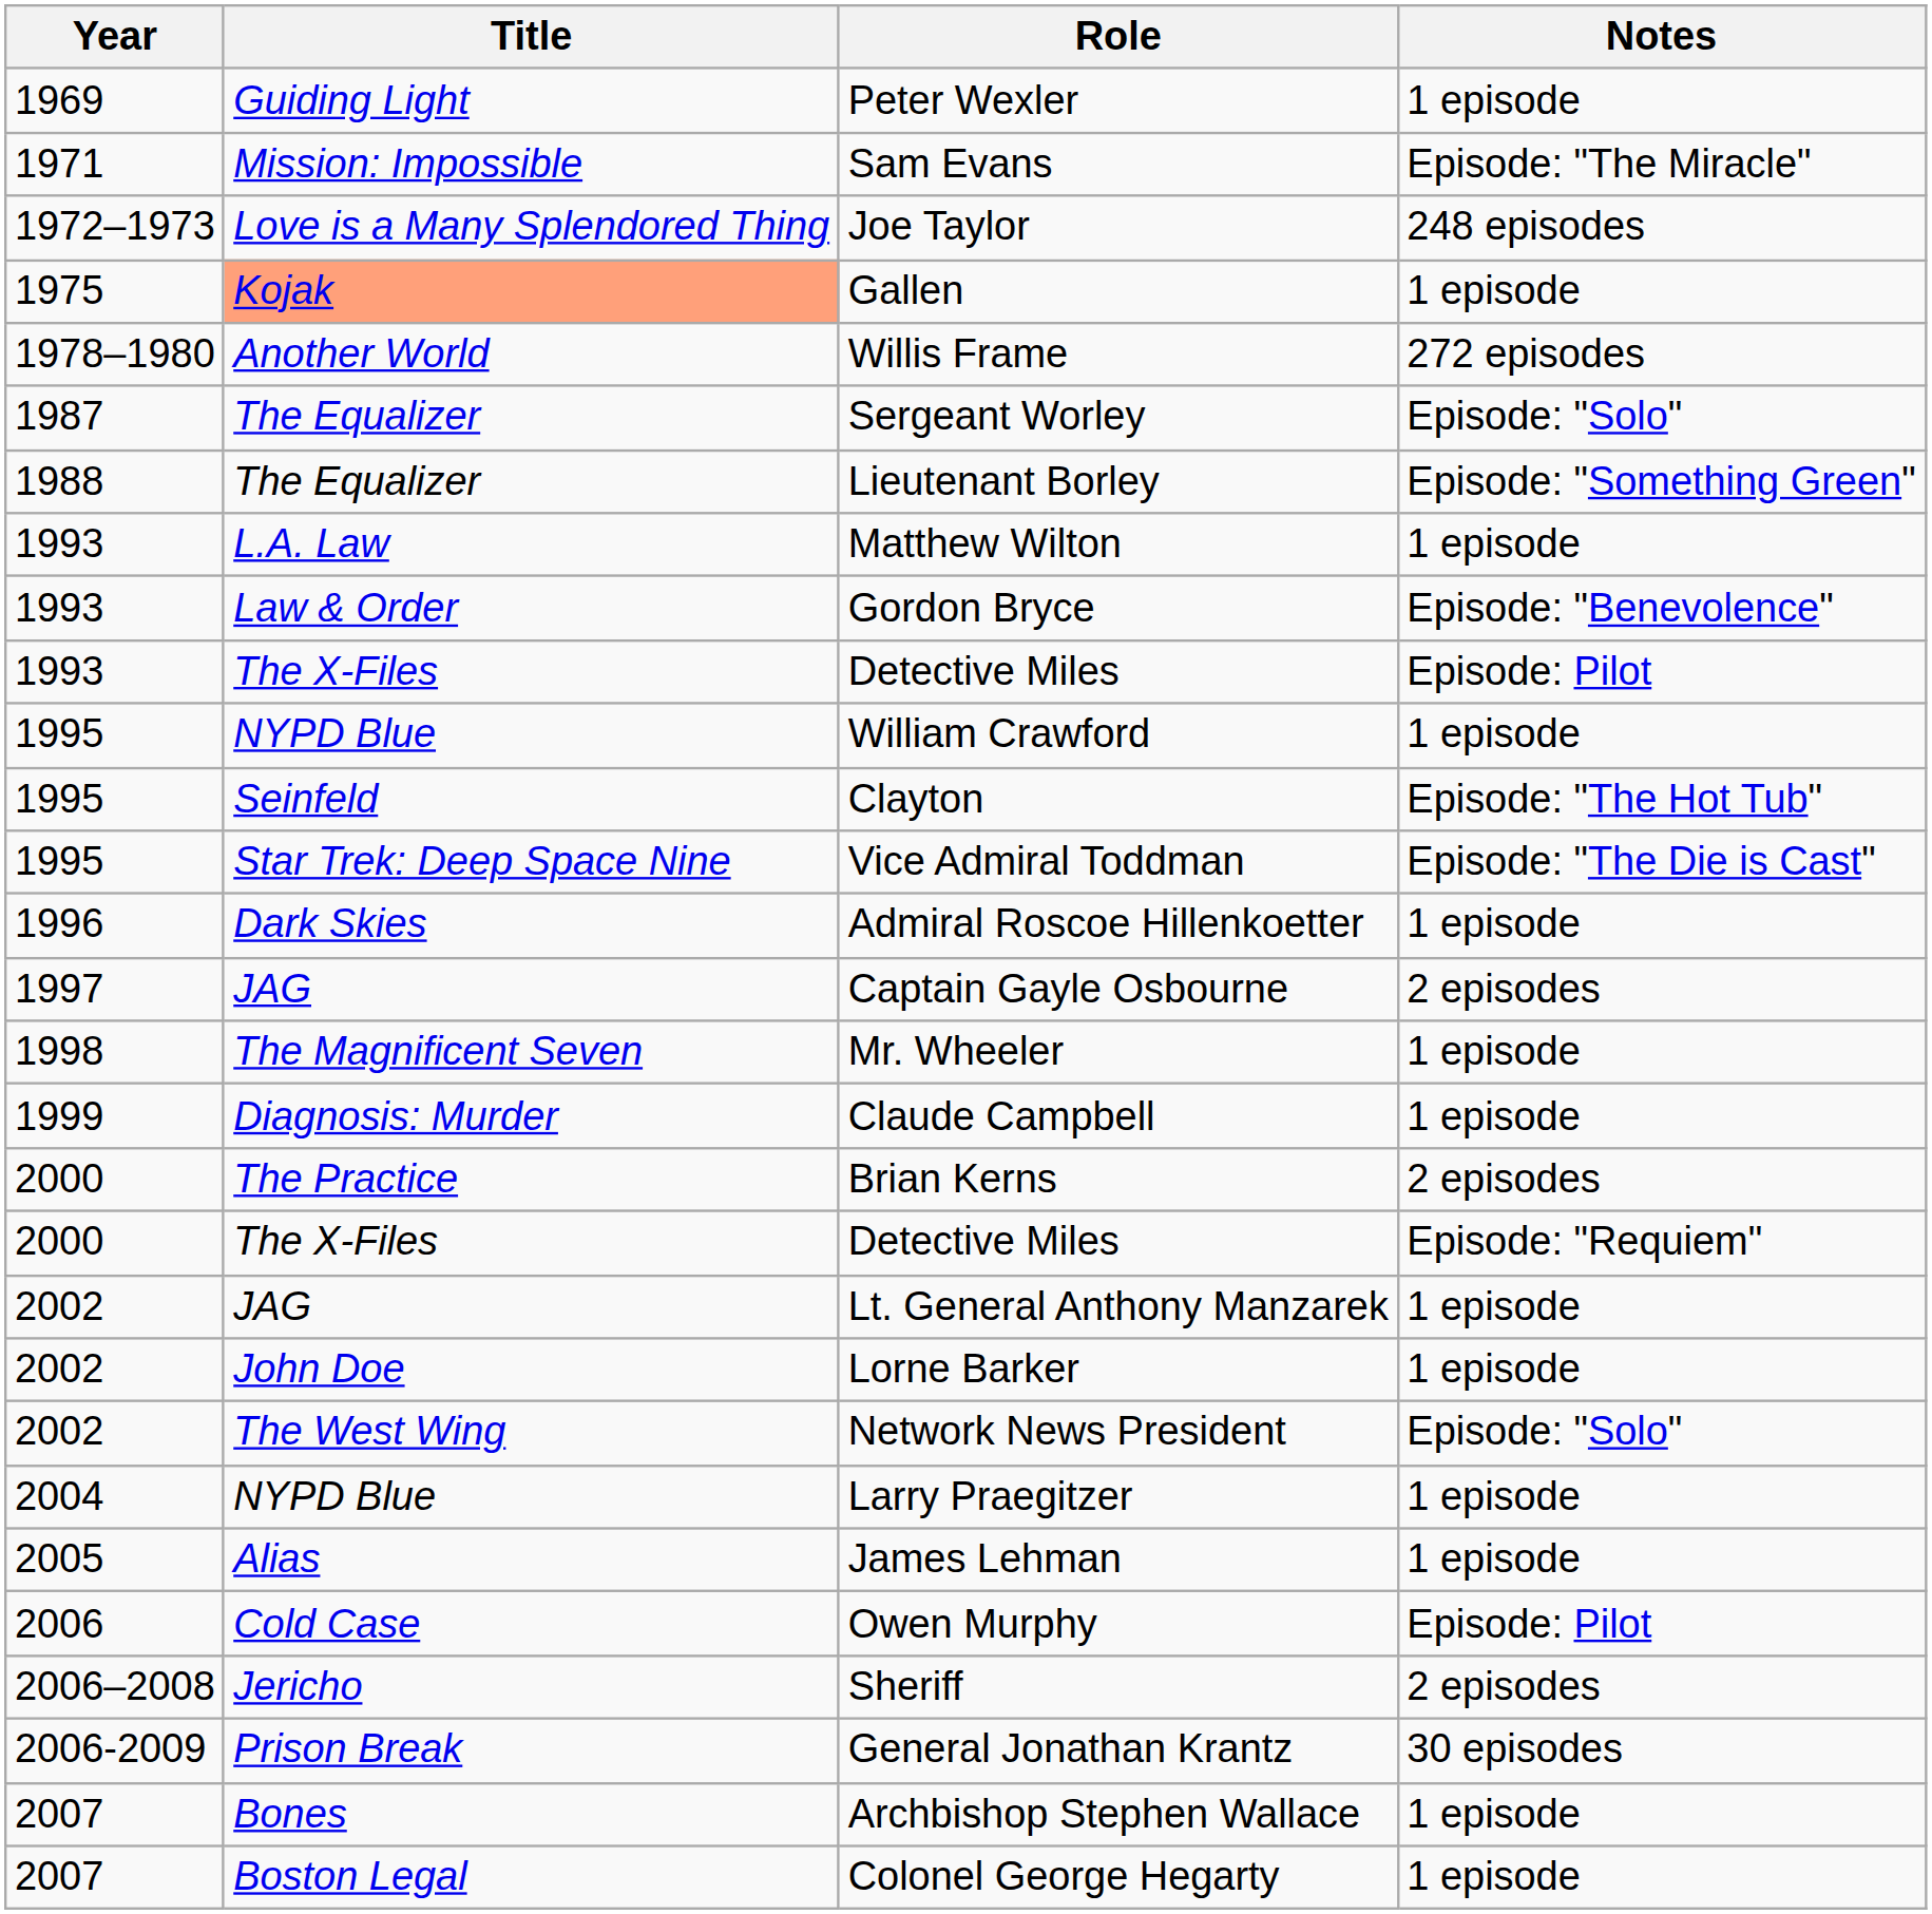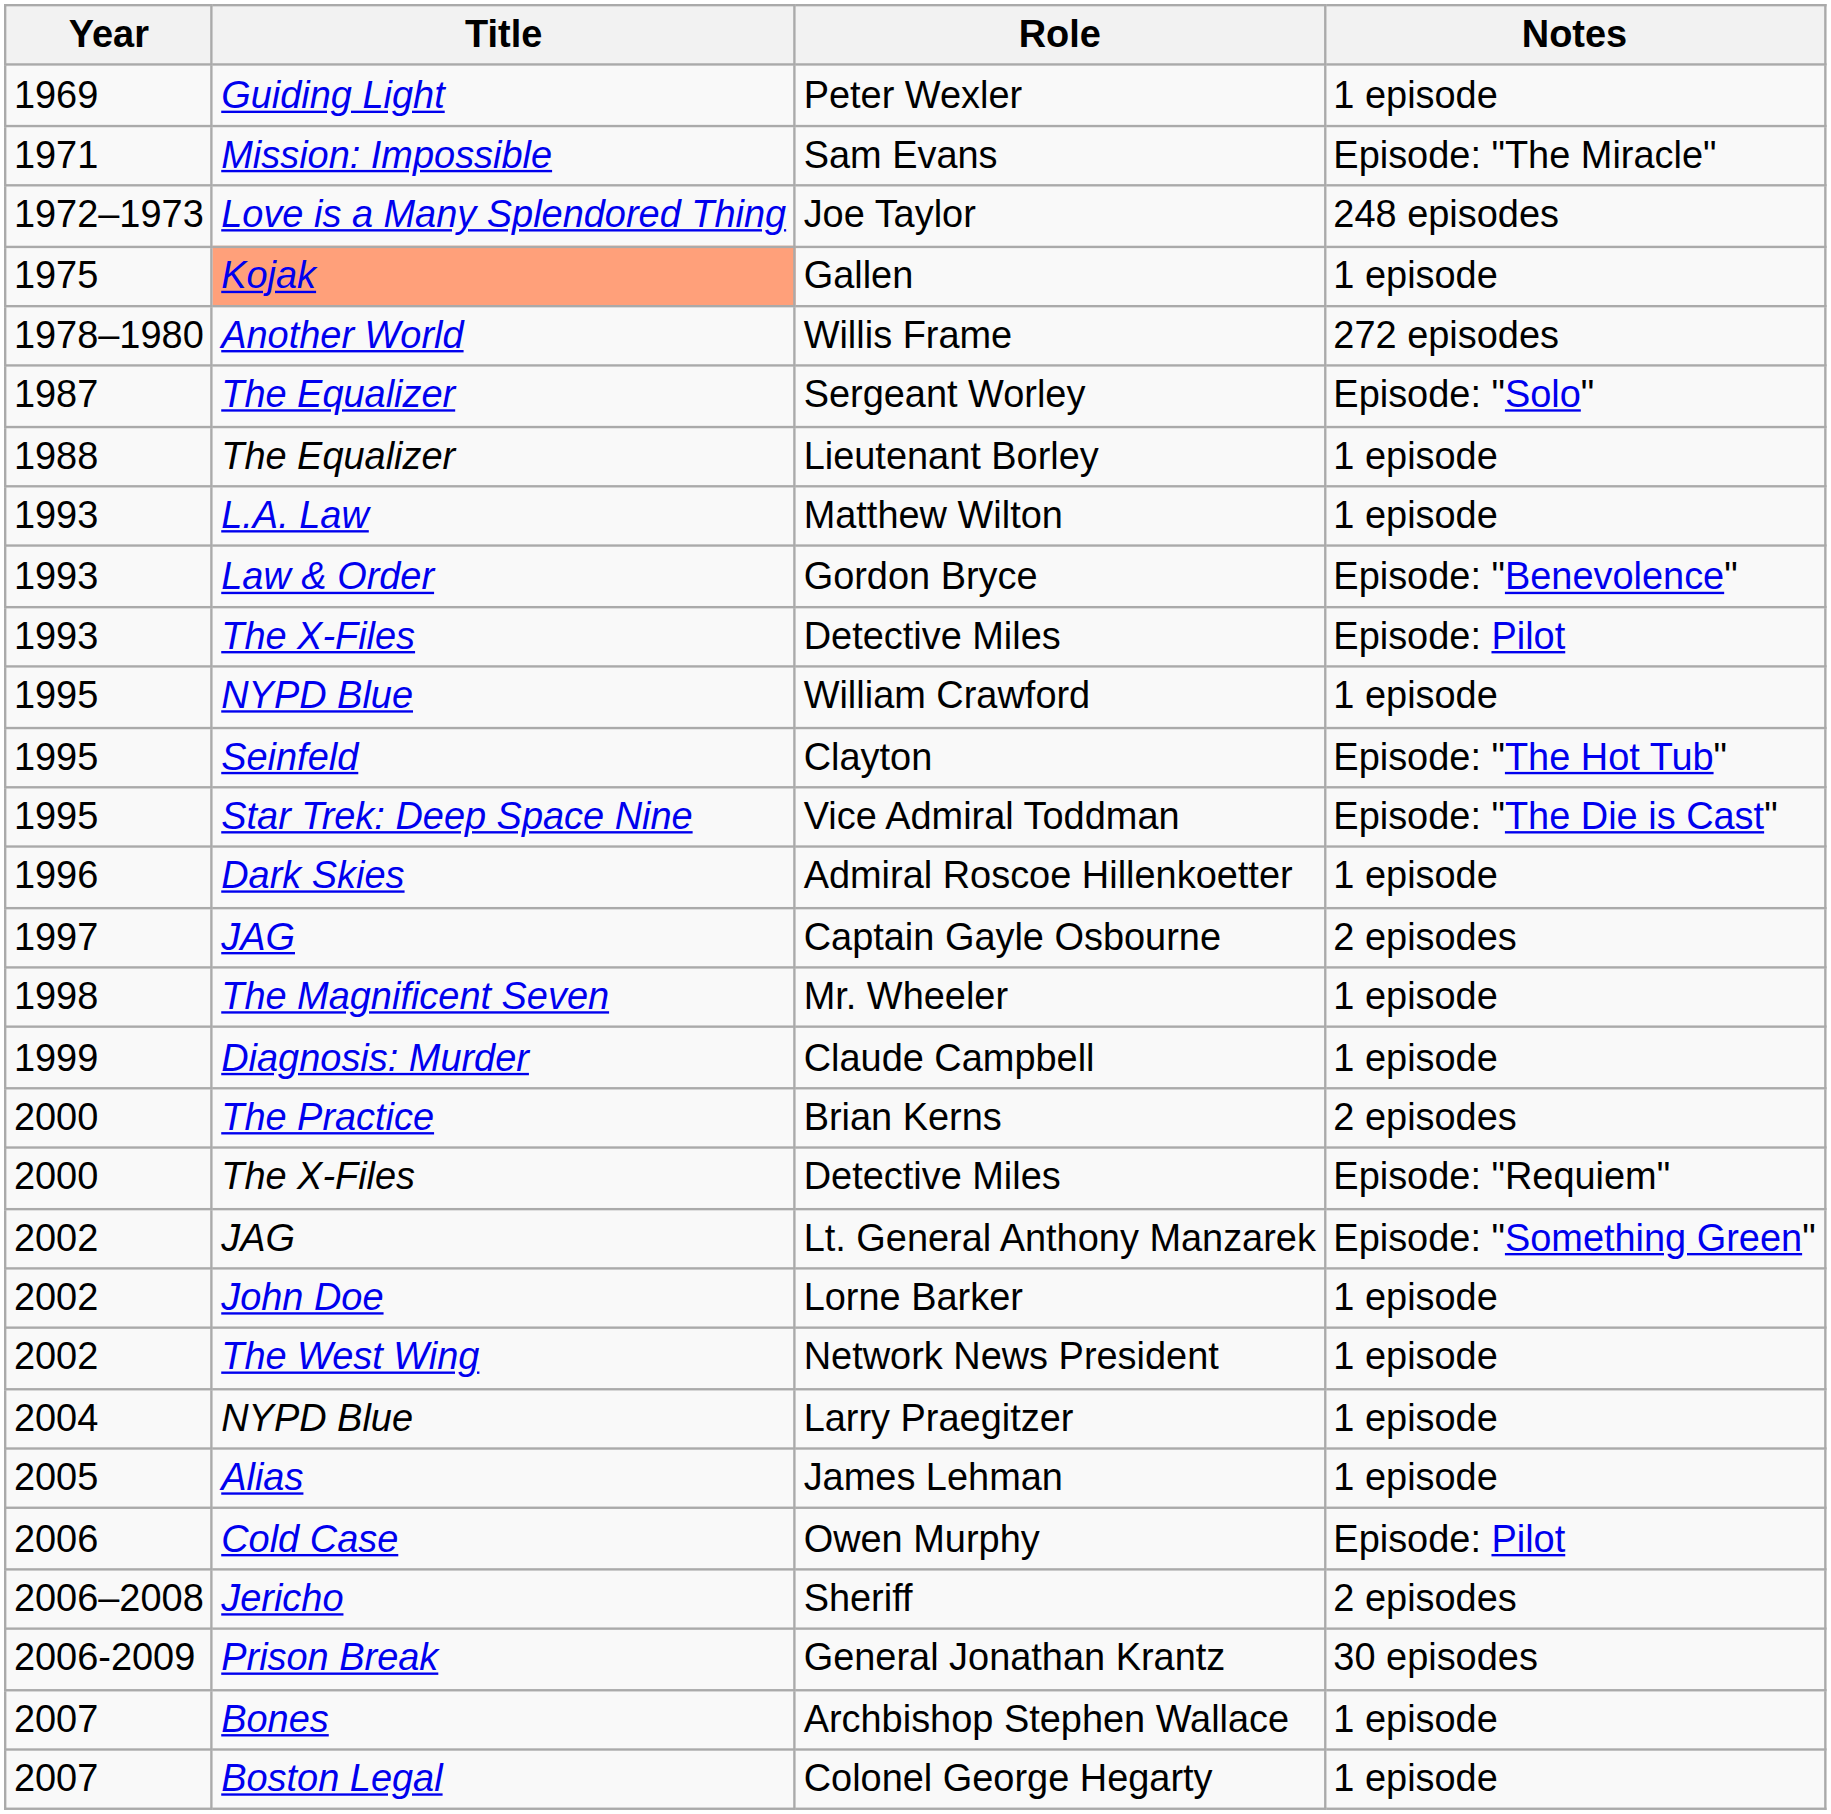 <table class="wikitable sortable">
 <tr>
 <th>Year</th>
 <th>Title</th>
 <th>Role</th>
 <th>Notes</th>
 </tr>
 <tr>
 <td>1969</td>
 <td><em><a href='#'>Guiding Light</a></em></td>
 <td>Peter Wexler</td>
 <td>1 episode</td>
 </tr>
 <tr>
 <td>1971</td>
 <td><em><a href='#'>Mission: Impossible</a></em></td>
 <td>Sam Evans</td>
 <td>Episode: "The Miracle" </td>
 </tr>
 <tr>
 <td>1972–1973</td>
 <td><em><a href='#'>Love is a Many Splendored Thing</a></em></td>
 <td>Joe Taylor</td>
 <td>248 episodes</td>
 </tr>
 <tr>
 <td>1975</td>
 <td style="background: lightsalmon;"><em><a href='#'>Kojak</a></em></td>
 <td>Gallen</td>
 <td>1 episode</td>
 </tr>
 <tr>
 <td>1978–1980</td>
 <td><em><a href='#'>Another World</a></em></td>
 <td>Willis Frame</td>
 <td>272 episodes</td>
 </tr>
 <tr>
 <td>1987</td>
 <td><em><a href='#'>The Equalizer</a></em></td>
 <td>Sergeant Worley</td>
 <td>Episode: "<a href='#'>Solo</a>"</td>
 </tr>
 <tr>
 <td>1988</td>
 <td><em>The Equalizer</em></td>
 <td>Lieutenant Borley</td>
-<td>Episode: "<a href='#'>Something Green</a>"</td>
+<td>1 episode</td>
 </tr>
 <tr>
 <td>1993</td>
 <td><em><a href='#'>L.A. Law</a></em></td>
 <td>Matthew Wilton</td>
 <td>1 episode</td>
 </tr>
 <tr>
 <td>1993</td>
 <td><em><a href='#'>Law & Order</a></em></td>
 <td>Gordon Bryce</td>
 <td>Episode: "<a href='#'>Benevolence</a>"</td>
 </tr>
 <tr>
 <td>1993</td>
 <td><em><a href='#'>The X-Files</a></em></td>
 <td>Detective Miles</td>
 <td>Episode: <a href='#'>Pilot</a></td>
 </tr>
 <tr>
 <td>1995</td>
 <td><em><a href='#'>NYPD Blue</a></em></td>
 <td>William Crawford</td>
 <td>1 episode</td>
 </tr>
 <tr>
 <td>1995</td>
 <td><em><a href='#'>Seinfeld</a></em></td>
 <td>Clayton</td>
 <td>Episode: "<a href='#'>The Hot Tub</a>"</td>
 </tr>
 <tr>
 <td>1995</td>
 <td><em><a href='#'>Star Trek: Deep Space Nine</a></em></td>
 <td>Vice Admiral Toddman</td>
 <td>Episode: "<a href='#'>The Die is Cast</a>"</td>
 </tr>
 <tr>
 <td>1996</td>
 <td><em><a href='#'>Dark Skies</a></em></td>
 <td>Admiral Roscoe Hillenkoetter</td>
 <td>1 episode</td>
 </tr>
 <tr>
 <td>1997</td>
 <td><em><a href='#'>JAG</a></em></td>
 <td>Captain Gayle Osbourne</td>
 <td>2 episodes</td>
 </tr>
 <tr>
 <td>1998</td>
 <td><em><a href='#'>The Magnificent Seven</a></em></td>
 <td>Mr. Wheeler</td>
 <td>1 episode</td>
 </tr>
 <tr>
 <td>1999</td>
 <td><em><a href='#'>Diagnosis: Murder</a></em></td>
 <td>Claude Campbell</td>
 <td>1 episode</td>
 </tr>
 <tr>
 <td>2000</td>
 <td><em><a href='#'>The Practice</a></em></td>
 <td>Brian Kerns</td>
 <td>2 episodes</td>
 </tr>
 <tr>
 <td>2000</td>
 <td><em>The X-Files</em></td>
 <td>Detective Miles</td>
 <td>Episode: "Requiem"</td>
 </tr>
 <tr>
 <td>2002</td>
 <td><em>JAG</em></td>
 <td>Lt. General Anthony Manzarek</td>
-<td>1 episode</td>
+<td>Episode: "<a href='#'>Something Green</a>"</td>
 </tr>
 <tr>
 <td>2002</td>
 <td><em><a href='#'>John Doe</a></em></td>
 <td>Lorne Barker</td>
 <td>1 episode</td>
 </tr>
 <tr>
 <td>2002</td>
 <td><em><a href='#'>The West Wing</a></em></td>
 <td>Network News President</td>
-<td>Episode: "<a href='#'>Solo</a>"</td>
+<td>1 episode</td>
 </tr>
 <tr>
 <td>2004</td>
 <td><em>NYPD Blue</em></td>
 <td>Larry Praegitzer</td>
 <td>1 episode</td>
 </tr>
 <tr>
 <td>2005</td>
 <td><em><a href='#'>Alias</a></em></td>
 <td>James Lehman</td>
 <td>1 episode</td>
 </tr>
 <tr>
 <td>2006</td>
 <td><em><a href='#'>Cold Case</a></em></td>
 <td>Owen Murphy</td>
 <td>Episode: <a href='#'>Pilot</a></td>
 </tr>
 <tr>
 <td>2006–2008</td>
 <td><em><a href='#'>Jericho</a></em></td>
 <td>Sheriff</td>
 <td>2 episodes</td>
 </tr>
 <tr>
 <td>2006-2009</td>
 <td><em><a href='#'>Prison Break</a></em></td>
 <td>General Jonathan Krantz</td>
 <td>30 episodes</td>
 </tr>
 <tr>
 <td>2007</td>
 <td><em><a href='#'>Bones</a></em></td>
 <td>Archbishop Stephen Wallace</td>
 <td>1 episode</td>
 </tr>
 <tr>
 <td>2007</td>
 <td><em><a href='#'>Boston Legal</a></em></td>
 <td>Colonel George Hegarty</td>
 <td>1 episode</td>
 </tr>
 </table>
